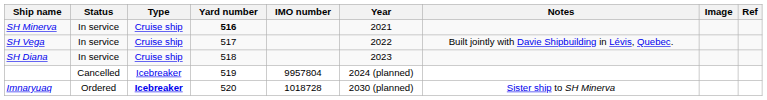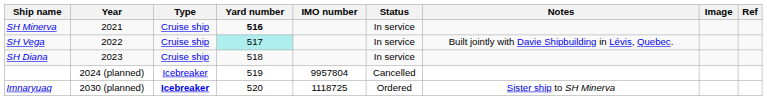 <table class="wikitable sortable" style="width:100%; text-align:center;">
 <tr>
 <th class="unsortable">Ship name</th>
-<th style=white-space:nowrap>Status</th>
+<th style=white-space:nowrap>Year</th>
 <th>Type</th>
 <th style=white-space:nowrap>Yard number</th>
 <th style=white-space:nowrap>IMO number</th>
-<th style=white-space:nowrap>Year</th>
+<th style=white-space:nowrap>Status</th>
 <th class="unsortable">Notes</th>
 <th class="unsortable">Image</th>
 <th class="unsortable">Ref</th>
 </tr>
 <tr>
 <td align="left"><em><a href='#'>SH Minerva</a></em></td>
-<td>In service</td>
+<td>2021</td>
 <td><a href='#'>Cruise ship</a></td>
 <td><strong>516</strong></td>
 <td></td>
-<td>2021</td>
+<td>In service</td>
 <td></td>
 <td></td>
 <td></td>
 </tr>
 <tr>
 <td align="left"><em><a href='#'>SH Vega</a></em></td>
+<td>2022</td>
+<td><a href='#'>Cruise ship</a></td>
+<td style="background: paleturquoise;">517</td>
+<td></td>
 <td>In service</td>
-<td><a href='#'>Cruise ship</a></td>
-<td>517</td>
-<td></td>
-<td>2022</td>
 <td>Built jointly with <a href='#'>Davie Shipbuilding</a> in <a href='#'>Lévis</a>, <a href='#'>Quebec</a>.</td>
 <td></td>
 <td></td>
 </tr>
 <tr>
 <td align="left"><em><a href='#'>SH Diana</a></em></td>
-<td>In service</td>
+<td>2023</td>
 <td><a href='#'>Cruise ship</a></td>
 <td>518</td>
 <td></td>
-<td>2023</td>
+<td>In service</td>
 <td></td>
 <td></td>
 <td></td>
 </tr>
 <tr style="background:#FFFFFF;">
 <td align="left"></td>
-<td>Cancelled</td>
+<td>2024 (planned)</td>
 <td><a href='#'>Icebreaker</a></td>
 <td>519</td>
 <td>9957804 </td>
-<td>2024 (planned)</td>
+<td>Cancelled</td>
 <td></td>
 <td></td>
 <td></td>
 </tr>
 <tr style="background:#FFFFFF;">
 <td align="left"><a href='#'><em>Imnaryuaq</em></a></td>
-<td>Ordered</td>
+<td>2030 (planned)</td>
 <td><strong><a href='#'>Icebreaker</a></strong></td>
 <td>520</td>
-<td>1018728 </td>
-<td>2030 (planned)</td>
+<td>1118725 </td>
+<td>Ordered</td>
 <td><a href='#'>Sister ship</a> to <em>SH Minerva</em></td>
 <td></td>
 <td></td>
 </tr>
 </table>
